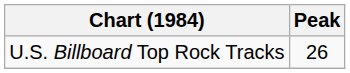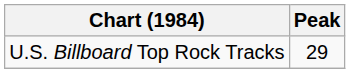 <table class="wikitable sortable">
 <tr>
 <th scope="col">Chart (1984)</th>
 <th scope="col">Peak</th>
 </tr>
 <tr>
 <td scope="row">U.S. <em>Billboard</em> Top Rock Tracks</td>
-<td align="center">26</td>
+<td align="center">29</td>
 </tr>
 <tr>
 </tr>
 </table>
